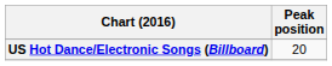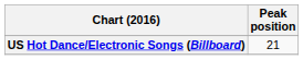 <table class="wikitable sortable plainrowheaders" style="text-align:center">
 <tr>
 <th scope="col">Chart (2016)</th>
 <th scope="col">Peak<br> position</th>
 </tr>
 <tr>
 </tr>
 <tr>
 <th scope="row">US <a href='#'>Hot Dance/Electronic Songs</a> (<em><a href='#'>Billboard</a></em>)</th>
-<td>20</td>
+<td>21</td>
 </tr>
 <tr>
 </tr>
 </table>
